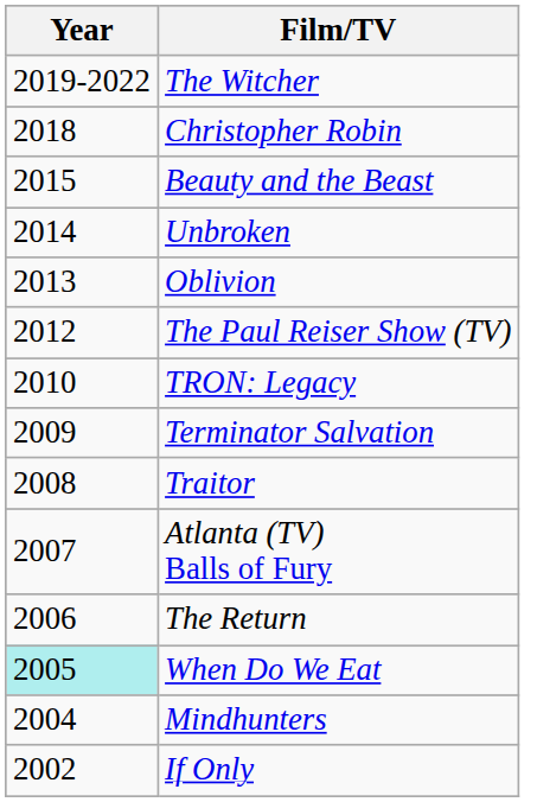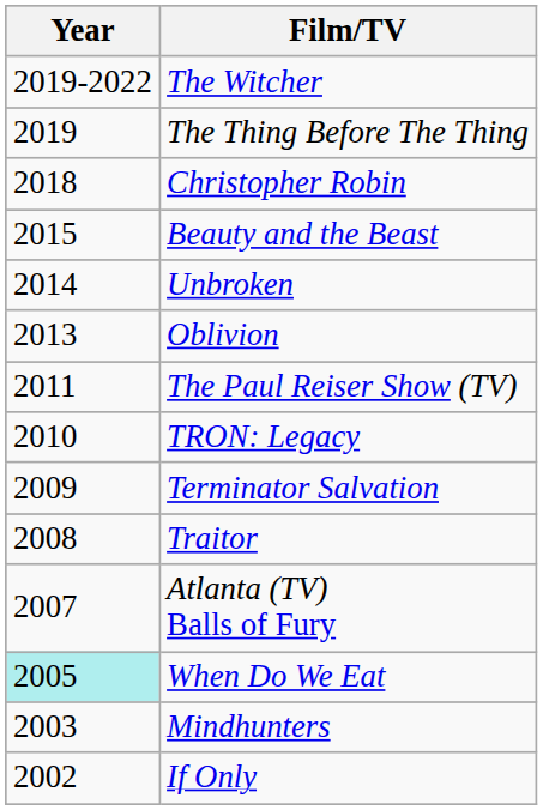 <table class="wikitable">
 <tr>
 <th>Year</th>
 <th>Film/TV</th>
 </tr>
 <tr>
 <td>2019-2022</td>
 <td><em><a href='#'>The Witcher</a></em></td>
+</tr>
+<tr>
+<td>2019</td>
+<td><em>The Thing Before The Thing</em></td>
 </tr>
 <tr>
 <td>2018</td>
 <td><em><a href='#'>Christopher Robin</a></em></td>
 </tr>
 <tr>
 <td>2015</td>
 <td><em><a href='#'>Beauty and the Beast</a></em></td>
 </tr>
 <tr>
 <td>2014</td>
 <td><em><a href='#'>Unbroken</a></em></td>
 </tr>
 <tr>
 <td>2013</td>
 <td><em><a href='#'>Oblivion</a></em></td>
 </tr>
 <tr>
-<td>2012</td>
+<td>2011</td>
 <td><em><a href='#'>The Paul Reiser Show</a></em> <em>(TV)</em></td>
 </tr>
 <tr>
 <td>2010</td>
 <td><em><a href='#'>TRON: Legacy</a></em></td>
 </tr>
 <tr>
 <td>2009</td>
 <td><em><a href='#'>Terminator Salvation</a></em></td>
 </tr>
 <tr>
 <td>2008</td>
 <td><em><a href='#'>Traitor</a></em></td>
 </tr>
 <tr>
 <td>2007</td>
 <td><em>Atlanta (TV)</em><br><a href='#'>Balls of Fury</a></td>
 </tr>
 <tr>
-<td>2006</td>
-<td><em>The Return</em></td>
-</tr>
-<tr>
 <td style="background: paleturquoise;">2005</td>
 <td><em><a href='#'>When Do We Eat</a></em></td>
 </tr>
 <tr>
-<td>2004</td>
+<td>2003</td>
 <td><em><a href='#'>Mindhunters</a></em></td>
 </tr>
 <tr>
 <td>2002</td>
 <td><em><a href='#'>If Only</a></em></td>
 </tr>
 </table>
